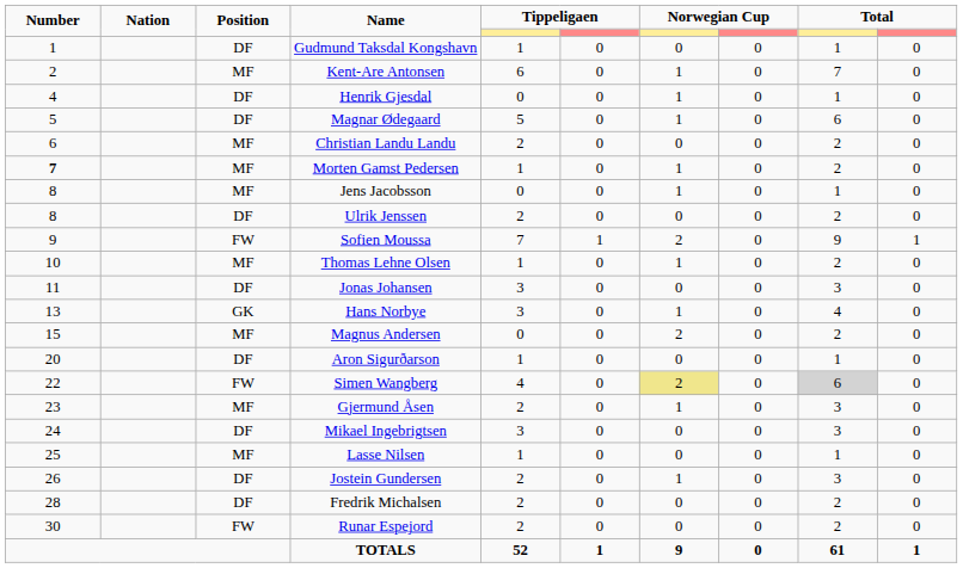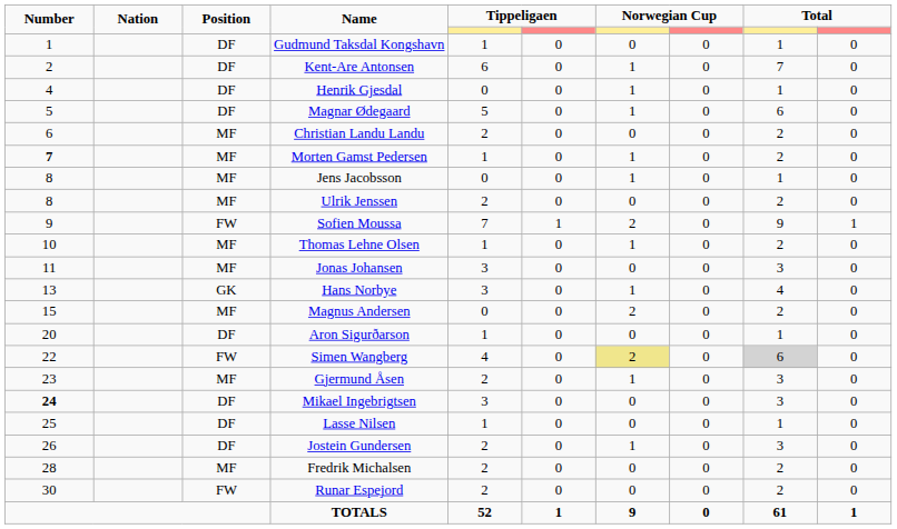 <table class="wikitable" style="font-size: 100%; text-align: center;">
 <tr>
 <td rowspan="2" width="10%" align="center"><strong>Number</strong></td>
 <td rowspan="2" width="10%" align="center"><strong>Nation</strong></td>
 <td rowspan="2" width="10%" align="center"><strong>Position</strong></td>
 <td rowspan="2" width="20%" align="center"><strong>Name</strong></td>
 <td colspan="2" align="center"><strong>Tippeligaen</strong></td>
 <td colspan="2" align="center"><strong>Norwegian Cup</strong></td>
 <td colspan="2" align="center"><strong>Total</strong></td>
 </tr>
 <tr>
 <th width=60 style="background: #FFEE99"></th>
 <th width=60 style="background: #FF8888"></th>
 <th width=60 style="background: #FFEE99"></th>
 <th width=60 style="background: #FF8888"></th>
 <th width=60 style="background: #FFEE99"></th>
 <th width=60 style="background: #FF8888"></th>
 </tr>
 <tr>
 <td>1</td>
 <td></td>
 <td>DF</td>
 <td><a href='#'>Gudmund Taksdal Kongshavn</a></td>
 <td>1</td>
 <td>0</td>
 <td>0</td>
 <td>0</td>
 <td>1</td>
 <td>0</td>
 </tr>
 <tr>
 <td>2</td>
 <td></td>
-<td>MF</td>
+<td>DF</td>
 <td><a href='#'>Kent-Are Antonsen</a></td>
 <td>6</td>
 <td>0</td>
 <td>1</td>
 <td>0</td>
 <td>7</td>
 <td>0</td>
 </tr>
 <tr>
 <td>4</td>
 <td></td>
 <td>DF</td>
 <td><a href='#'>Henrik Gjesdal</a></td>
 <td>0</td>
 <td>0</td>
 <td>1</td>
 <td>0</td>
 <td>1</td>
 <td>0</td>
 </tr>
 <tr>
 <td>5</td>
 <td></td>
 <td>DF</td>
 <td><a href='#'>Magnar Ødegaard</a></td>
 <td>5</td>
 <td>0</td>
 <td>1</td>
 <td>0</td>
 <td>6</td>
 <td>0</td>
 </tr>
 <tr>
 <td>6</td>
 <td></td>
 <td>MF</td>
 <td><a href='#'>Christian Landu Landu</a></td>
 <td>2</td>
 <td>0</td>
 <td>0</td>
 <td>0</td>
 <td>2</td>
 <td>0</td>
 </tr>
 <tr>
 <td><strong>7</strong></td>
 <td></td>
 <td>MF</td>
 <td><a href='#'>Morten Gamst Pedersen</a></td>
 <td>1</td>
 <td>0</td>
 <td>1</td>
 <td>0</td>
 <td>2</td>
 <td>0</td>
 </tr>
 <tr>
 <td>8</td>
 <td></td>
 <td>MF</td>
 <td>Jens Jacobsson</td>
 <td>0</td>
 <td>0</td>
 <td>1</td>
 <td>0</td>
 <td>1</td>
 <td>0</td>
 </tr>
 <tr>
 <td>8</td>
 <td></td>
-<td>DF</td>
+<td>MF</td>
 <td><a href='#'>Ulrik Jenssen</a></td>
 <td>2</td>
 <td>0</td>
 <td>0</td>
 <td>0</td>
 <td>2</td>
 <td>0</td>
 </tr>
 <tr>
 <td>9</td>
 <td></td>
 <td>FW</td>
 <td><a href='#'>Sofien Moussa</a></td>
 <td>7</td>
 <td>1</td>
 <td>2</td>
 <td>0</td>
 <td>9</td>
 <td>1</td>
 </tr>
 <tr>
 <td>10</td>
 <td></td>
 <td>MF</td>
 <td><a href='#'>Thomas Lehne Olsen</a></td>
 <td>1</td>
 <td>0</td>
 <td>1</td>
 <td>0</td>
 <td>2</td>
 <td>0</td>
 </tr>
 <tr>
 <td>11</td>
 <td></td>
-<td>DF</td>
+<td>MF</td>
 <td><a href='#'>Jonas Johansen</a></td>
 <td>3</td>
 <td>0</td>
 <td>0</td>
 <td>0</td>
 <td>3</td>
 <td>0</td>
 </tr>
 <tr>
 <td>13</td>
 <td></td>
 <td>GK</td>
 <td><a href='#'>Hans Norbye</a></td>
 <td>3</td>
 <td>0</td>
 <td>1</td>
 <td>0</td>
 <td>4</td>
 <td>0</td>
 </tr>
 <tr>
 <td>15</td>
 <td></td>
 <td>MF</td>
 <td><a href='#'>Magnus Andersen</a></td>
 <td>0</td>
 <td>0</td>
 <td>2</td>
 <td>0</td>
 <td>2</td>
 <td>0</td>
 </tr>
 <tr>
 <td>20</td>
 <td></td>
 <td>DF</td>
 <td><a href='#'>Aron Sigurðarson</a></td>
 <td>1</td>
 <td>0</td>
 <td>0</td>
 <td>0</td>
 <td>1</td>
 <td>0</td>
 </tr>
 <tr>
 <td>22</td>
 <td></td>
 <td>FW</td>
 <td><a href='#'>Simen Wangberg</a></td>
 <td>4</td>
 <td>0</td>
 <td style="background: khaki;">2</td>
 <td>0</td>
 <td style="background: lightgrey;">6</td>
 <td>0</td>
 </tr>
 <tr>
 <td>23</td>
 <td></td>
 <td>MF</td>
 <td><a href='#'>Gjermund Åsen</a></td>
 <td>2</td>
 <td>0</td>
 <td>1</td>
 <td>0</td>
 <td>3</td>
 <td>0</td>
 </tr>
 <tr>
-<td>24</td>
+<td><strong>24</strong></td>
 <td></td>
 <td>DF</td>
 <td><a href='#'>Mikael Ingebrigtsen</a></td>
 <td>3</td>
 <td>0</td>
 <td>0</td>
 <td>0</td>
 <td>3</td>
 <td>0</td>
 </tr>
 <tr>
 <td>25</td>
 <td></td>
-<td>MF</td>
+<td>DF</td>
 <td><a href='#'>Lasse Nilsen</a></td>
 <td>1</td>
 <td>0</td>
 <td>0</td>
 <td>0</td>
 <td>1</td>
 <td>0</td>
 </tr>
 <tr>
 <td>26</td>
 <td></td>
 <td>DF</td>
 <td><a href='#'>Jostein Gundersen</a></td>
 <td>2</td>
 <td>0</td>
 <td>1</td>
 <td>0</td>
 <td>3</td>
 <td>0</td>
 </tr>
 <tr>
 <td>28</td>
 <td></td>
-<td>DF</td>
+<td>MF</td>
 <td>Fredrik Michalsen</td>
 <td>2</td>
 <td>0</td>
 <td>0</td>
 <td>0</td>
 <td>2</td>
 <td>0</td>
 </tr>
 <tr>
 <td>30</td>
 <td></td>
 <td>FW</td>
 <td><a href='#'>Runar Espejord</a></td>
 <td>2</td>
 <td>0</td>
 <td>0</td>
 <td>0</td>
 <td>2</td>
 <td>0</td>
 </tr>
 <tr>
 <td colspan="3"></td>
 <td><strong>TOTALS</strong></td>
 <td><strong>52</strong></td>
 <td><strong>1</strong></td>
 <td><strong>9</strong></td>
 <td><strong>0</strong></td>
 <td><strong>61</strong></td>
 <td><strong>1</strong></td>
 </tr>
 </table>
